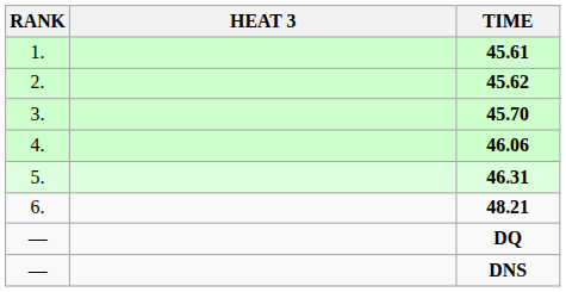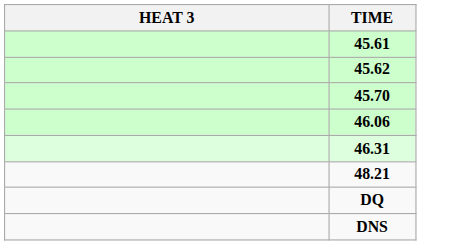 <table class="wikitable" style="border-collapse: collapse; font-size: 90%;">
 <tr>
-<th>RANK</th>
 <th style="width: 20em">HEAT 3</th>
 <th style="width: 5em">TIME</th>
 </tr>
 <tr style="background:#ccffcc;">
-<td align="center">1.</td>
 <td></td>
 <td align="center"><strong>45.61</strong></td>
 </tr>
 <tr style="background:#ccffcc;">
-<td align="center">2.</td>
 <td></td>
 <td align="center"><strong>45.62</strong></td>
 </tr>
 <tr style="background:#ccffcc;">
-<td align="center">3.</td>
 <td></td>
 <td align="center"><strong>45.70</strong></td>
 </tr>
 <tr style="background:#ccffcc;">
-<td align="center">4.</td>
 <td></td>
 <td align="center"><strong>46.06</strong></td>
 </tr>
 <tr style="background:#ddffdd;">
-<td align="center">5.</td>
 <td></td>
 <td align="center"><strong>46.31</strong></td>
 </tr>
 <tr>
-<td align="center">6.</td>
 <td></td>
 <td align="center"><strong>48.21</strong></td>
 </tr>
 <tr>
-<td align="center">—</td>
 <td></td>
 <td align="center"><strong>DQ</strong></td>
 </tr>
 <tr>
-<td align="center">—</td>
 <td></td>
 <td align="center"><strong>DNS</strong></td>
 </tr>
 </table>
